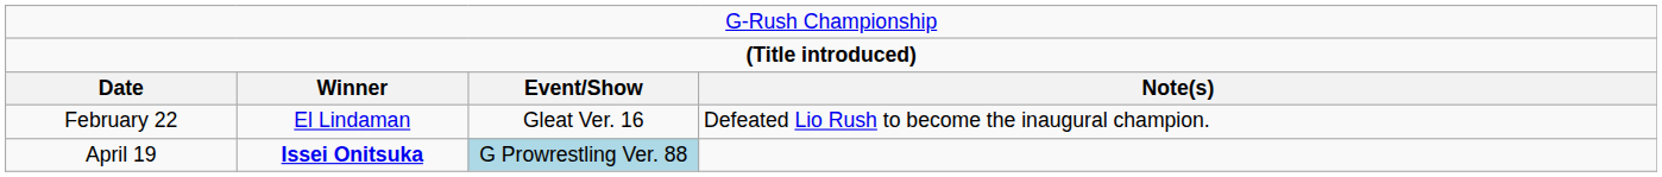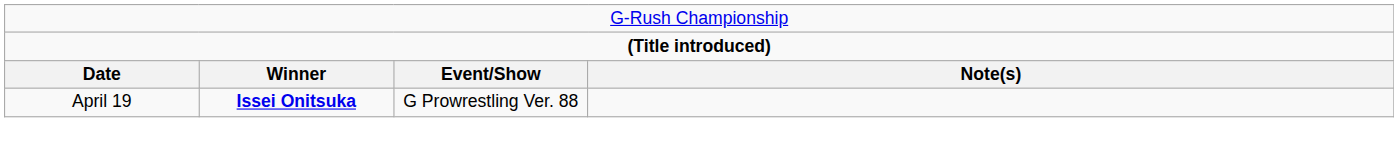 <table class="wikitable" style="text-align:center; width:100%;">
 <tr>
 <td colspan="4" style="text-align: center;"><a href='#'>G-Rush Championship</a></td>
 </tr>
 <tr>
 <td colspan="4" style="text-align: center;"><strong>(Title introduced)</strong></td>
 </tr>
 <tr>
 <th width=14%>Date</th>
 <th width=14%>Winner</th>
 <th width=14%>Event/Show</th>
 <th width=58%>Note(s)</th>
 </tr>
 <tr>
-<td>February 22</td>
-<td><a href='#'>El Lindaman</a></td>
-<td>Gleat Ver. 16</td>
-<td align=left>Defeated <a href='#'>Lio Rush</a> to become the inaugural champion.</td>
-</tr>
-<tr>
 <td>April 19</td>
 <td><strong><a href='#'>Issei Onitsuka</a></strong></td>
-<td style="background: lightblue;">G Prowrestling Ver. 88</td>
+<td>G Prowrestling Ver. 88</td>
 <td></td>
 </tr>
 </table>
